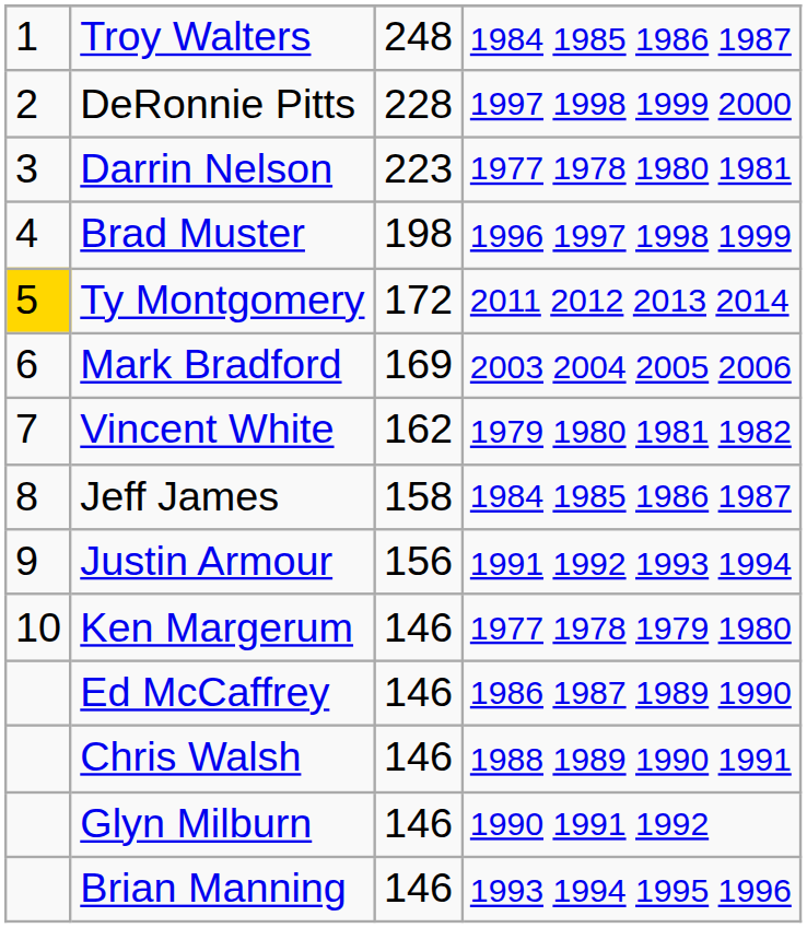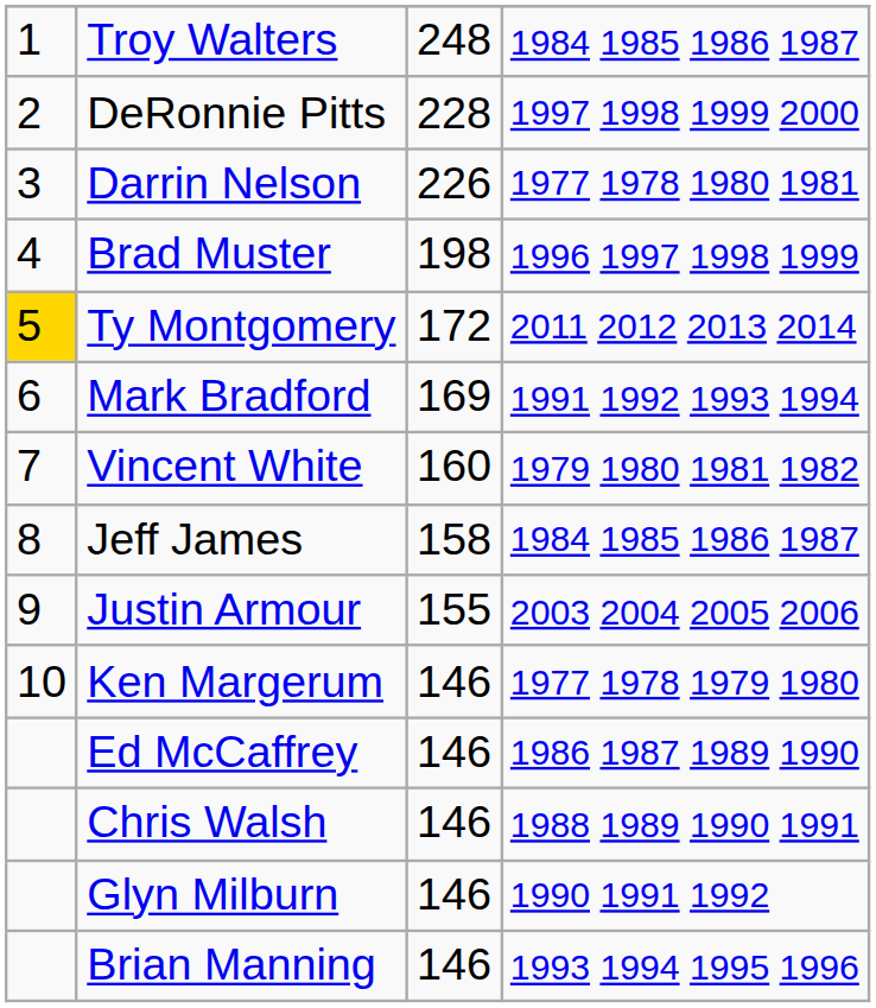 <table class="wikitable">
 <tr>
 </tr>
 <tr>
 <td>1</td>
 <td><a href='#'>Troy Walters</a></td>
 <td>248</td>
 <td style="font-size:80%;"><a href='#'>1984</a> <a href='#'>1985</a> <a href='#'>1986</a> <a href='#'>1987</a></td>
 </tr>
 <tr>
 <td>2</td>
 <td>DeRonnie Pitts</td>
 <td>228</td>
 <td style="font-size:80%;"><a href='#'>1997</a> <a href='#'>1998</a> <a href='#'>1999</a> <a href='#'>2000</a></td>
 </tr>
 <tr>
 <td>3</td>
 <td><a href='#'>Darrin Nelson</a></td>
-<td>223</td>
+<td>226</td>
 <td style="font-size:80%;"><a href='#'>1977</a> <a href='#'>1978</a> <a href='#'>1980</a> <a href='#'>1981</a></td>
 </tr>
 <tr>
 <td>4</td>
 <td><a href='#'>Brad Muster</a></td>
 <td>198</td>
 <td style="font-size:80%;"><a href='#'>1996</a> <a href='#'>1997</a> <a href='#'>1998</a> <a href='#'>1999</a></td>
 </tr>
 <tr>
 <td style="background: gold;">5</td>
 <td><a href='#'>Ty Montgomery</a></td>
 <td>172</td>
 <td style="font-size:80%;"><a href='#'>2011</a> <a href='#'>2012</a> <a href='#'>2013</a> <a href='#'>2014</a></td>
 </tr>
 <tr>
 <td>6</td>
 <td><a href='#'>Mark Bradford</a></td>
 <td>169</td>
-<td style="font-size:80%;"><a href='#'>2003</a> <a href='#'>2004</a> <a href='#'>2005</a> <a href='#'>2006</a></td>
+<td style="font-size:80%;"><a href='#'>1991</a> <a href='#'>1992</a> <a href='#'>1993</a> <a href='#'>1994</a></td>
 </tr>
 <tr>
 <td>7</td>
 <td><a href='#'>Vincent White</a></td>
-<td>162</td>
+<td>160</td>
 <td style="font-size:80%;"><a href='#'>1979</a> <a href='#'>1980</a> <a href='#'>1981</a> <a href='#'>1982</a></td>
 </tr>
 <tr>
 <td>8</td>
 <td>Jeff James</td>
 <td>158</td>
 <td style="font-size:80%;"><a href='#'>1984</a> <a href='#'>1985</a> <a href='#'>1986</a> <a href='#'>1987</a></td>
 </tr>
 <tr>
 <td>9</td>
 <td><a href='#'>Justin Armour</a></td>
-<td>156</td>
-<td style="font-size:80%;"><a href='#'>1991</a> <a href='#'>1992</a> <a href='#'>1993</a> <a href='#'>1994</a></td>
+<td>155</td>
+<td style="font-size:80%;"><a href='#'>2003</a> <a href='#'>2004</a> <a href='#'>2005</a> <a href='#'>2006</a></td>
 </tr>
 <tr>
 <td>10</td>
 <td><a href='#'>Ken Margerum</a></td>
 <td>146</td>
 <td style="font-size:80%;"><a href='#'>1977</a> <a href='#'>1978</a> <a href='#'>1979</a> <a href='#'>1980</a></td>
 </tr>
 <tr>
 <td></td>
 <td><a href='#'>Ed McCaffrey</a></td>
 <td>146</td>
 <td style="font-size:80%;"><a href='#'>1986</a> <a href='#'>1987</a> <a href='#'>1989</a> <a href='#'>1990</a></td>
 </tr>
 <tr>
 <td></td>
 <td><a href='#'>Chris Walsh</a></td>
 <td>146</td>
 <td style="font-size:80%;"><a href='#'>1988</a> <a href='#'>1989</a> <a href='#'>1990</a> <a href='#'>1991</a></td>
 </tr>
 <tr>
 <td></td>
 <td><a href='#'>Glyn Milburn</a></td>
 <td>146</td>
 <td style="font-size:80%;"><a href='#'>1990</a> <a href='#'>1991</a> <a href='#'>1992</a></td>
 </tr>
 <tr>
 <td></td>
 <td><a href='#'>Brian Manning</a></td>
 <td>146</td>
 <td style="font-size:80%;"><a href='#'>1993</a> <a href='#'>1994</a> <a href='#'>1995</a> <a href='#'>1996</a></td>
 </tr>
 </table>
